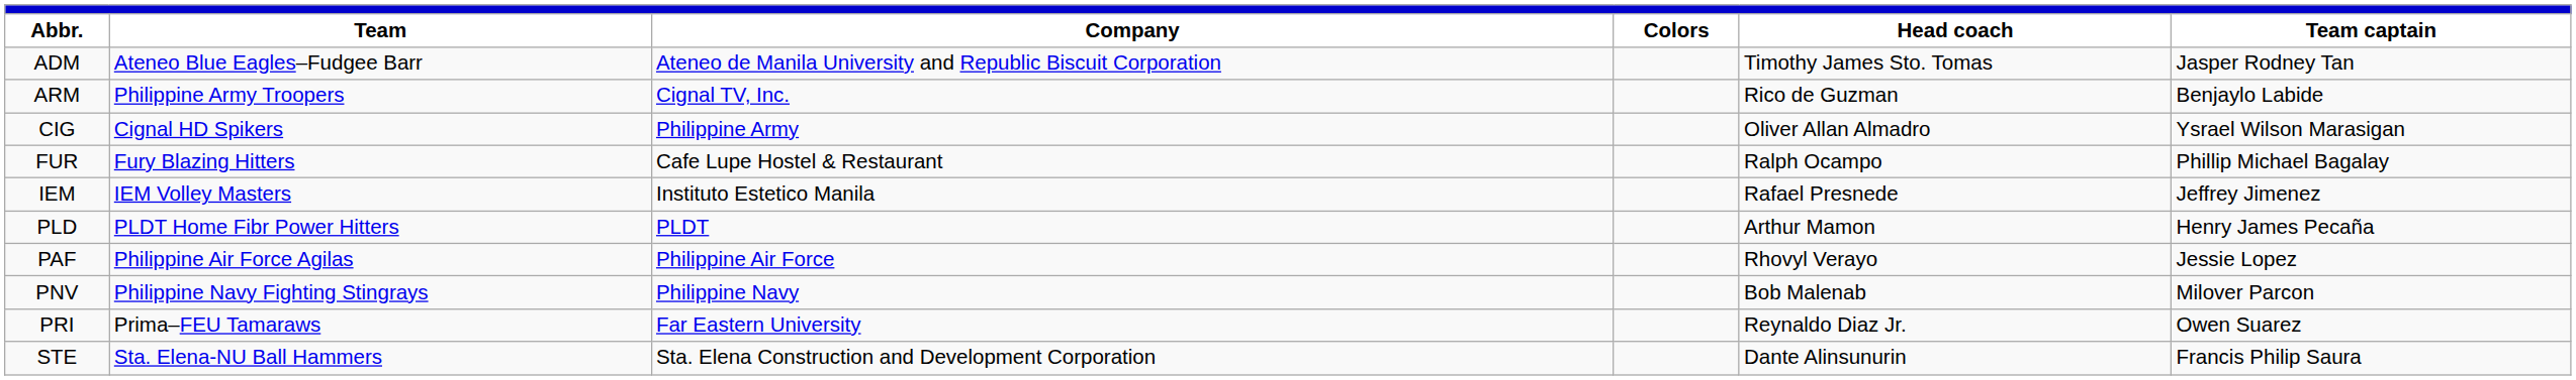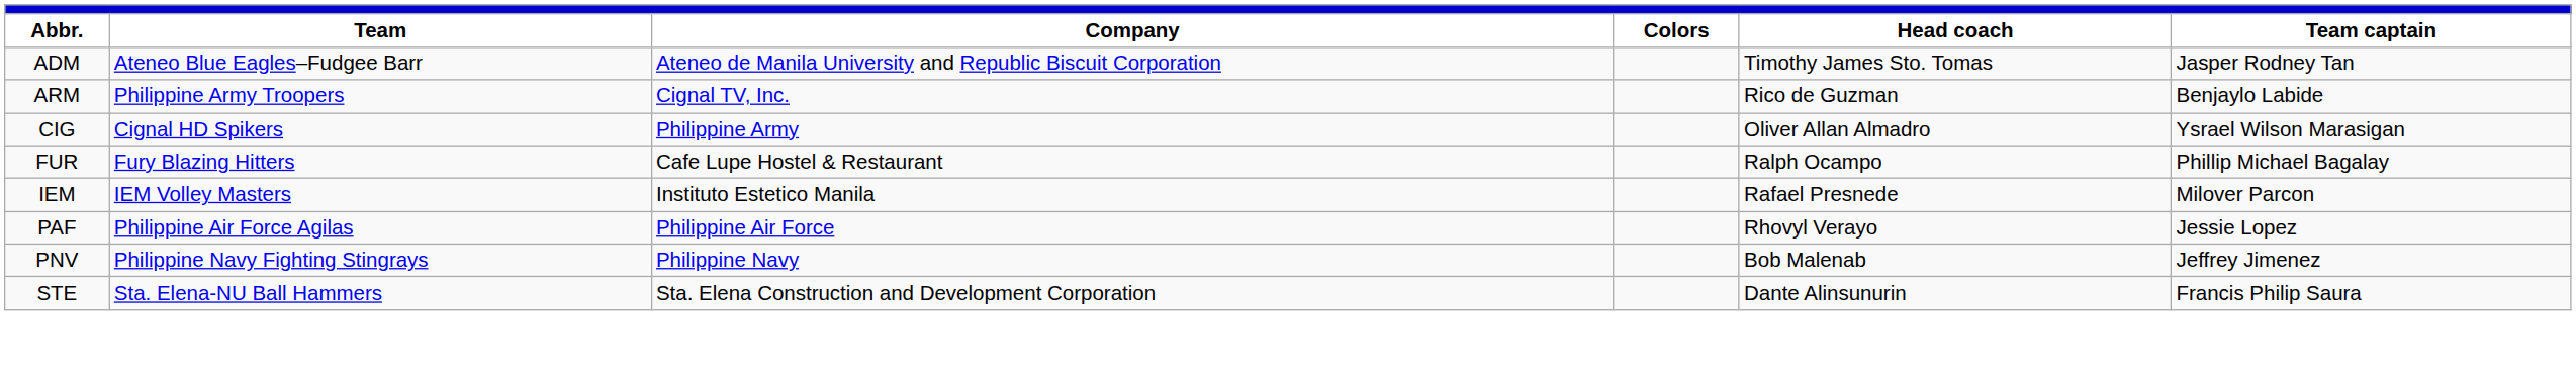 <table class="wikitable" style="width:100%; text-align:left">
 <tr>
 <th style=background:#0000CD colspan=6><span><a href='#'></a></span></th>
 </tr>
 <tr>
 <th style="background:white">Abbr.</th>
 <th style="background:white">Team</th>
 <th style="background:white">Company</th>
 <th style="background:white">Colors</th>
 <th style="background:white">Head coach</th>
 <th style="background:white">Team captain</th>
 </tr>
 <tr>
 <td style="text-align:center;">ADM</td>
 <td><a href='#'>Ateneo Blue Eagles</a>–Fudgee Barr</td>
 <td><a href='#'>Ateneo de Manila University</a> and <a href='#'>Republic Biscuit Corporation</a></td>
 <td style="text-align:center;"> </td>
 <td>Timothy James Sto. Tomas</td>
 <td>Jasper Rodney Tan</td>
 </tr>
 <tr>
 <td style="text-align:center;">ARM</td>
 <td><a href='#'>Philippine Army Troopers</a></td>
 <td><a href='#'>Cignal TV, Inc.</a></td>
 <td style="text-align:center;">  </td>
 <td>Rico de Guzman</td>
 <td>Benjaylo Labide</td>
 </tr>
 <tr>
 <td style="text-align:center;">CIG</td>
 <td><a href='#'>Cignal HD Spikers</a></td>
 <td><a href='#'>Philippine Army</a></td>
 <td style="text-align:center;"> </td>
 <td>Oliver Allan Almadro</td>
 <td>Ysrael Wilson Marasigan</td>
 </tr>
 <tr>
 <td style="text-align:center;">FUR</td>
 <td><a href='#'>Fury Blazing Hitters</a></td>
 <td>Cafe Lupe Hostel & Restaurant</td>
 <td style="text-align:center;">  </td>
 <td>Ralph Ocampo</td>
 <td>Phillip Michael Bagalay</td>
 </tr>
 <tr>
 <td style="text-align:center;">IEM</td>
 <td><a href='#'>IEM Volley Masters</a></td>
 <td>Instituto Estetico Manila</td>
 <td style="text-align:center;"> </td>
 <td>Rafael Presnede</td>
-<td>Jeffrey Jimenez</td>
-</tr>
-<tr>
-<td style="text-align:center;">PLD</td>
-<td><a href='#'>PLDT Home Fibr Power Hitters</a></td>
-<td><a href='#'>PLDT</a></td>
-<td style="text-align:center;">  </td>
-<td>Arthur Mamon</td>
-<td>Henry James Pecaña</td>
+<td>Milover Parcon</td>
 </tr>
 <tr>
 <td style="text-align:center;">PAF</td>
 <td><a href='#'>Philippine Air Force Agilas</a></td>
 <td><a href='#'>Philippine Air Force</a></td>
 <td style="text-align:center;"> </td>
 <td>Rhovyl Verayo</td>
 <td>Jessie Lopez</td>
 </tr>
 <tr>
 <td style="text-align:center;">PNV</td>
 <td><a href='#'>Philippine Navy Fighting Stingrays</a></td>
 <td><a href='#'>Philippine Navy</a></td>
 <td style="text-align:center;"> </td>
 <td>Bob Malenab</td>
-<td>Milover Parcon</td>
-</tr>
-<tr>
-<td style="text-align:center;">PRI</td>
-<td>Prima–<a href='#'>FEU Tamaraws</a></td>
-<td><a href='#'>Far Eastern University</a></td>
-<td style="text-align:center;"> </td>
-<td>Reynaldo Diaz Jr.</td>
-<td>Owen Suarez</td>
+<td>Jeffrey Jimenez</td>
 </tr>
 <tr>
 <td style="text-align:center;">STE</td>
 <td><a href='#'>Sta. Elena-NU Ball Hammers</a></td>
 <td>Sta. Elena Construction and Development Corporation</td>
 <td style="text-align:center;">  </td>
 <td>Dante Alinsunurin</td>
 <td>Francis Philip Saura</td>
 </tr>
 </table>
